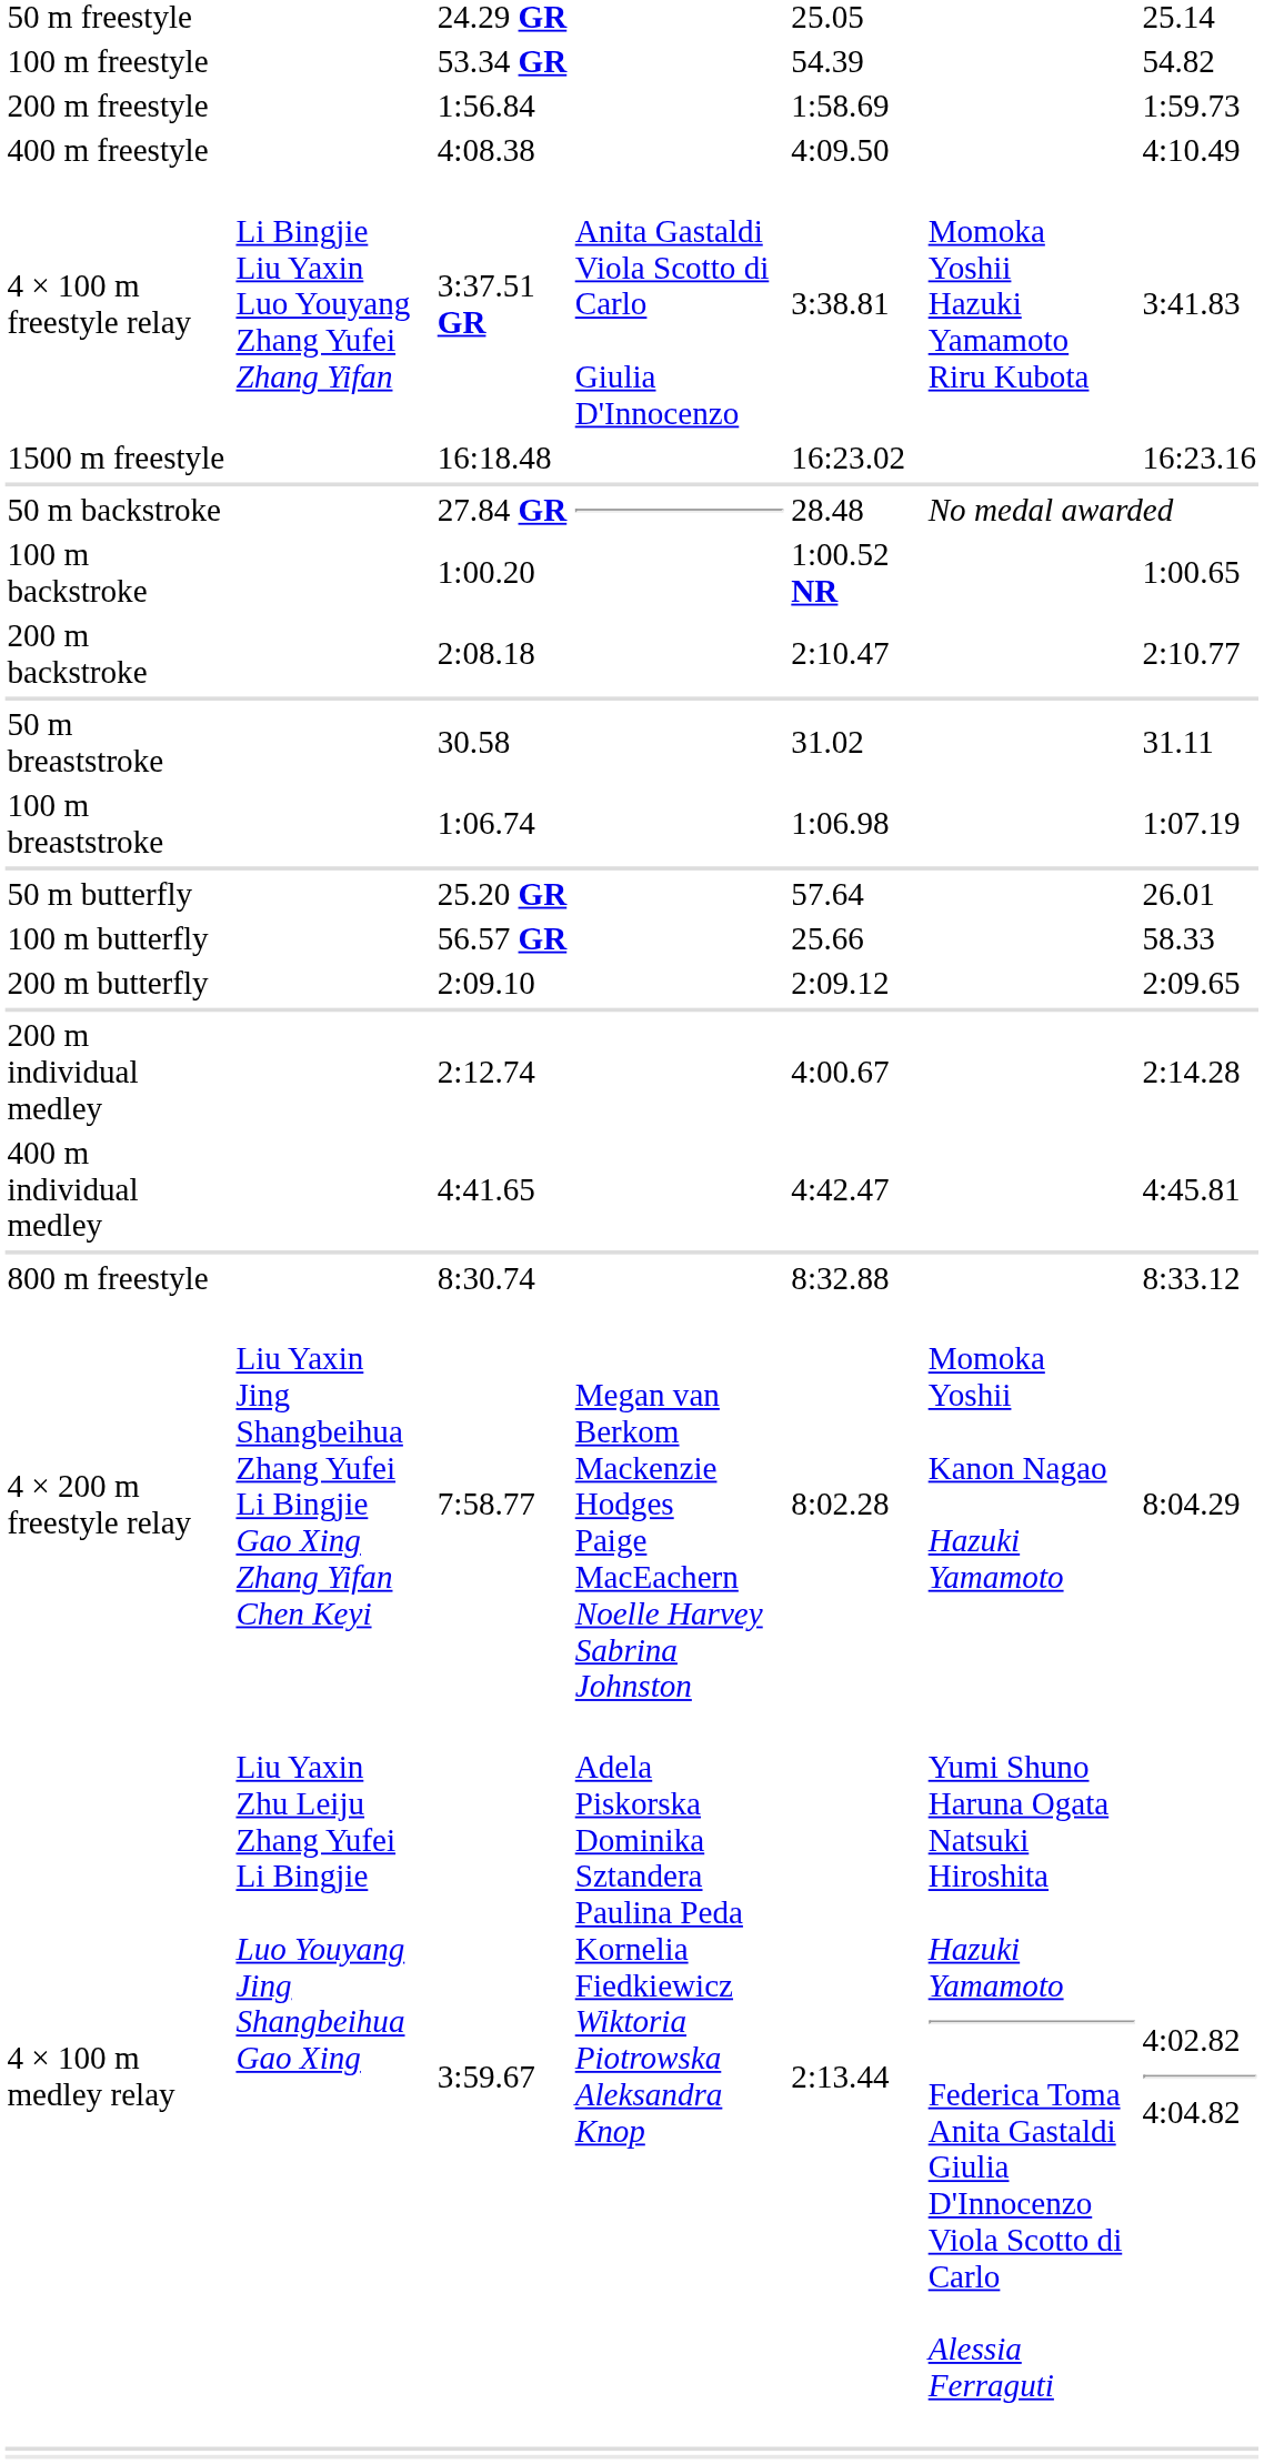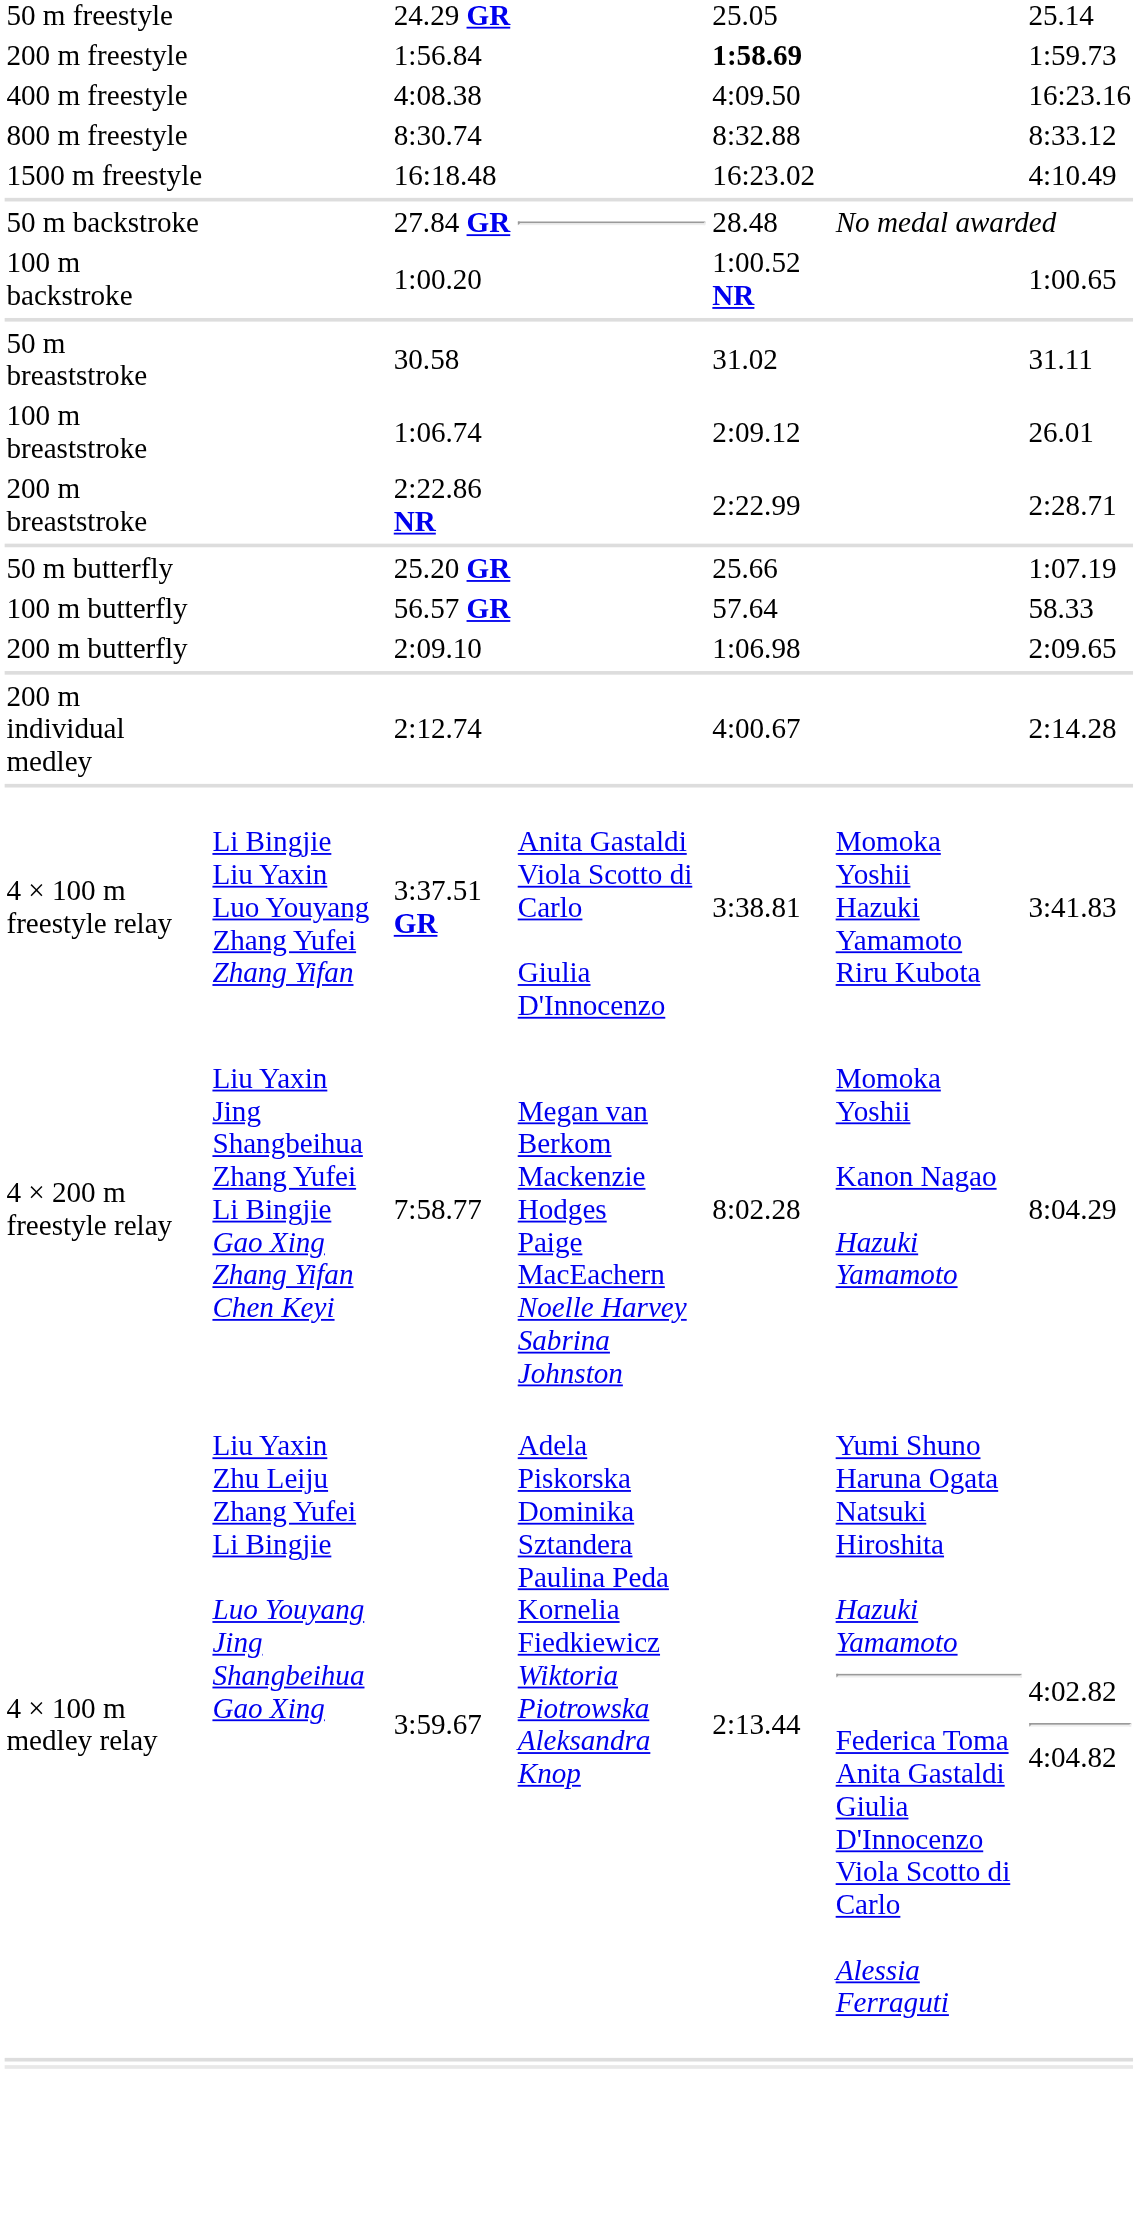 <table>
 <tr>
 <td>50 m freestyle<br></td>
 <td></td>
 <td>24.29 <strong><a href='#'>GR</a></strong></td>
 <td></td>
 <td>25.05</td>
 <td></td>
 <td>25.14</td>
 </tr>
 <tr>
-<td>100 m freestyle<br></td>
-<td></td>
-<td>53.34 <strong><a href='#'>GR</a></strong></td>
-<td></td>
-<td>54.39</td>
-<td></td>
-<td>54.82</td>
-</tr>
-<tr>
 <td>200 m freestyle<br></td>
 <td></td>
 <td>1:56.84</td>
 <td></td>
-<td>1:58.69</td>
+<td><strong>1:58.69</strong></td>
 <td></td>
 <td>1:59.73</td>
 </tr>
 <tr>
 <td>400 m freestyle<br></td>
 <td></td>
 <td>4:08.38</td>
 <td></td>
 <td>4:09.50</td>
 <td></td>
-<td>4:10.49</td>
+<td>16:23.16</td>
 </tr>
 <tr>
-<td>4 × 100 m freestyle relay<br></td>
-<td valign=top><br><a href='#'>Li Bingjie</a><br><a href='#'>Liu Yaxin</a><br><a href='#'>Luo Youyang</a><br><a href='#'>Zhang Yufei</a><br><em><a href='#'>Zhang Yifan</a></em></td>
-<td>3:37.51 <strong><a href='#'>GR</a></strong></td>
-<td valign=top><br><a href='#'>Anita Gastaldi</a><br><a href='#'>Viola Scotto di Carlo</a><br><br><a href='#'>Giulia D'Innocenzo</a><br><em></em></td>
-<td>3:38.81</td>
-<td valign=top><br><a href='#'>Momoka Yoshii</a><br><a href='#'>Hazuki Yamamoto</a><br><a href='#'>Riru Kubota</a><br></td>
-<td>3:41.83</td>
+<td>800 m freestyle<br></td>
+<td></td>
+<td>8:30.74</td>
+<td></td>
+<td>8:32.88</td>
+<td></td>
+<td>8:33.12</td>
 </tr>
 <tr>
 <td>1500 m freestyle<br></td>
 <td></td>
 <td>16:18.48</td>
 <td></td>
 <td>16:23.02</td>
 <td></td>
-<td>16:23.16</td>
+<td>4:10.49</td>
 </tr>
 <tr bgcolor=#DDDDDD>
 <td colspan=7></td>
 </tr>
 <tr>
 <td>50 m backstroke<br></td>
 <td></td>
 <td>27.84 <strong><a href='#'>GR</a></strong></td>
 <td><hr></td>
 <td>28.48</td>
 <td colspan=2><em>No medal awarded</em></td>
 </tr>
 <tr>
 <td>100 m backstroke<br></td>
 <td></td>
 <td>1:00.20</td>
 <td></td>
 <td>1:00.52 <strong><a href='#'>NR</a></strong></td>
 <td></td>
 <td>1:00.65</td>
 </tr>
-<tr>
-<td>200 m backstroke<br></td>
-<td></td>
-<td>2:08.18</td>
-<td></td>
-<td>2:10.47</td>
-<td></td>
-<td>2:10.77</td>
-</tr>
 <tr bgcolor=#DDDDDD>
 <td colspan=7></td>
 </tr>
 <tr>
 <td>50 m breaststroke<br></td>
 <td></td>
 <td>30.58</td>
 <td></td>
 <td>31.02</td>
 <td></td>
 <td>31.11</td>
 </tr>
 <tr>
 <td>100 m breaststroke<br></td>
 <td></td>
 <td>1:06.74</td>
 <td></td>
-<td>1:06.98</td>
+<td>2:09.12</td>
 <td></td>
-<td>1:07.19</td>
+<td>26.01</td>
+</tr>
+<tr>
+<td>200 m breaststroke<br></td>
+<td></td>
+<td>2:22.86 <strong><a href='#'>NR</a></strong></td>
+<td></td>
+<td>2:22.99</td>
+<td></td>
+<td>2:28.71</td>
 </tr>
 <tr bgcolor=#DDDDDD>
 <td colspan=7></td>
 </tr>
 <tr>
 <td>50 m butterfly<br></td>
 <td></td>
 <td>25.20 <strong><a href='#'>GR</a></strong></td>
 <td></td>
-<td>57.64</td>
+<td>25.66</td>
 <td></td>
-<td>26.01</td>
+<td>1:07.19</td>
 </tr>
 <tr>
 <td>100 m butterfly<br></td>
 <td></td>
 <td>56.57 <strong><a href='#'>GR</a></strong></td>
 <td></td>
-<td>25.66</td>
+<td>57.64</td>
 <td></td>
 <td>58.33</td>
 </tr>
 <tr>
 <td>200 m butterfly<br></td>
 <td></td>
 <td>2:09.10</td>
 <td></td>
-<td>2:09.12</td>
+<td>1:06.98</td>
 <td></td>
 <td>2:09.65</td>
 </tr>
 <tr bgcolor=#DDDDDD>
 <td colspan=7></td>
 </tr>
 <tr>
 <td>200 m individual medley<br></td>
 <td></td>
 <td>2:12.74</td>
 <td></td>
 <td>4:00.67</td>
 <td></td>
 <td>2:14.28</td>
 </tr>
-<tr>
-<td>400 m individual medley<br></td>
-<td></td>
-<td>4:41.65</td>
-<td></td>
-<td>4:42.47</td>
-<td></td>
-<td>4:45.81</td>
-</tr>
 <tr bgcolor=#DDDDDD>
 <td colspan=7></td>
 </tr>
 <tr>
-<td>800 m freestyle<br></td>
-<td></td>
-<td>8:30.74</td>
-<td></td>
-<td>8:32.88</td>
-<td></td>
-<td>8:33.12</td>
+<td>4 × 100 m freestyle relay<br></td>
+<td valign=top><br><a href='#'>Li Bingjie</a><br><a href='#'>Liu Yaxin</a><br><a href='#'>Luo Youyang</a><br><a href='#'>Zhang Yufei</a><br><em><a href='#'>Zhang Yifan</a></em></td>
+<td>3:37.51 <strong><a href='#'>GR</a></strong></td>
+<td valign=top><br><a href='#'>Anita Gastaldi</a><br><a href='#'>Viola Scotto di Carlo</a><br><br><a href='#'>Giulia D'Innocenzo</a><br><em></em></td>
+<td>3:38.81</td>
+<td valign=top><br><a href='#'>Momoka Yoshii</a><br><a href='#'>Hazuki Yamamoto</a><br><a href='#'>Riru Kubota</a><br></td>
+<td>3:41.83</td>
 </tr>
 <tr>
 <td>4 × 200 m freestyle relay<br></td>
 <td valign=top><br><a href='#'>Liu Yaxin</a><br><a href='#'>Jing Shangbeihua</a><br><a href='#'>Zhang Yufei</a><br><a href='#'>Li Bingjie</a><br><em><a href='#'>Gao Xing</a><br><a href='#'>Zhang Yifan</a><br><a href='#'>Chen Keyi</a></em></td>
 <td>7:58.77</td>
 <td valign=top><br><br><a href='#'>Megan van Berkom</a><br><a href='#'>Mackenzie Hodges</a><br><a href='#'>Paige MacEachern</a><br><em><a href='#'>Noelle Harvey</a><br><a href='#'>Sabrina Johnston</a></em></td>
 <td>8:02.28</td>
 <td valign=top><br><a href='#'>Momoka Yoshii</a><br><br><a href='#'>Kanon Nagao</a><br><br><em><a href='#'>Hazuki Yamamoto</a></em></td>
 <td>8:04.29</td>
 </tr>
 <tr>
 <td>4 × 100 m medley relay<br></td>
 <td valign=top><br><a href='#'>Liu Yaxin</a><br><a href='#'>Zhu Leiju</a><br><a href='#'>Zhang Yufei</a><br><a href='#'>Li Bingjie</a><br><em><br><a href='#'>Luo Youyang</a><br><a href='#'>Jing Shangbeihua</a><br><a href='#'>Gao Xing</a></em></td>
 <td>3:59.67</td>
 <td valign=top><br><a href='#'>Adela Piskorska</a><br><a href='#'>Dominika Sztandera</a><br><a href='#'>Paulina Peda</a><br><a href='#'>Kornelia Fiedkiewicz</a><br><em><a href='#'>Wiktoria Piotrowska</a><br><a href='#'>Aleksandra Knop</a></em></td>
 <td>2:13.44</td>
 <td valign=top><br><a href='#'>Yumi Shuno</a><br><a href='#'>Haruna Ogata</a><br><a href='#'>Natsuki Hiroshita</a><br><br><em><a href='#'>Hazuki Yamamoto</a></em><hr><br><a href='#'>Federica Toma</a><br><a href='#'>Anita Gastaldi</a><br><a href='#'>Giulia D'Innocenzo</a><br><a href='#'>Viola Scotto di Carlo</a><br><em><br><a href='#'>Alessia Ferraguti</a><br><br></em></td>
 <td>4:02.82<hr>4:04.82</td>
 </tr>
 <tr bgcolor=#DDDDDD>
 <td colspan=7></td>
 </tr>
 <tr bgcolor= e8e8e8>
 <td colspan=7></td>
 </tr>
 </table>
